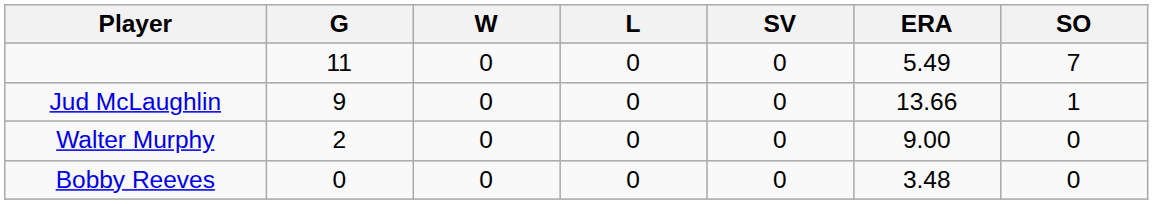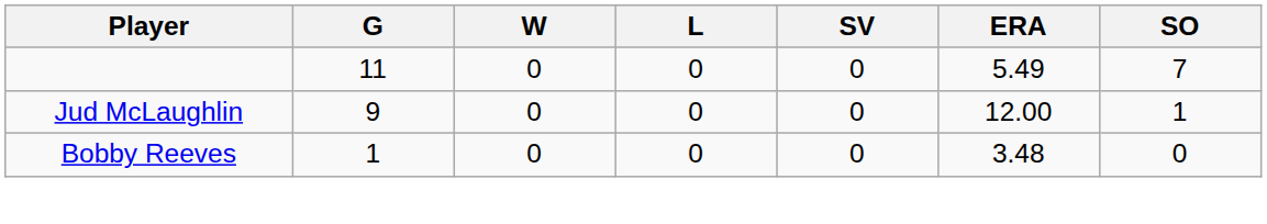 <table class="wikitable sortable">
 <tr>
 <th bgcolor="#DDDDFF" width="16%">Player</th>
 <th bgcolor="#DDDDFF" width="9%">G</th>
 <th bgcolor="#DDDDFF" width="9%">W</th>
 <th bgcolor="#DDDDFF" width="9%">L</th>
 <th bgcolor="#DDDDFF" width="9%">SV</th>
 <th bgcolor="#DDDDFF" width="9%">ERA</th>
 <th bgcolor="#DDDDFF" width="9%">SO</th>
 </tr>
 <tr align="center">
 <td></td>
 <td>11</td>
 <td>0</td>
 <td>0</td>
 <td>0</td>
 <td>5.49</td>
 <td>7</td>
 </tr>
 <tr align="center">
 <td><a href='#'>Jud McLaughlin</a></td>
 <td>9</td>
 <td>0</td>
 <td>0</td>
 <td>0</td>
-<td>13.66</td>
+<td>12.00</td>
 <td>1</td>
 </tr>
 <tr align="center">
-<td><a href='#'>Walter Murphy</a></td>
-<td>2</td>
-<td>0</td>
-<td>0</td>
-<td>0</td>
-<td>9.00</td>
-<td>0</td>
-</tr>
-<tr align="center">
 <td><a href='#'>Bobby Reeves</a></td>
-<td>0</td>
+<td>1</td>
 <td>0</td>
 <td>0</td>
 <td>0</td>
 <td>3.48</td>
 <td>0</td>
 </tr>
 </table>
